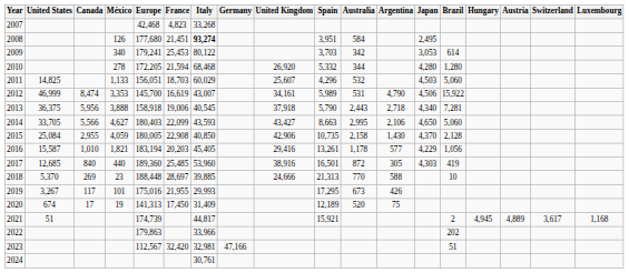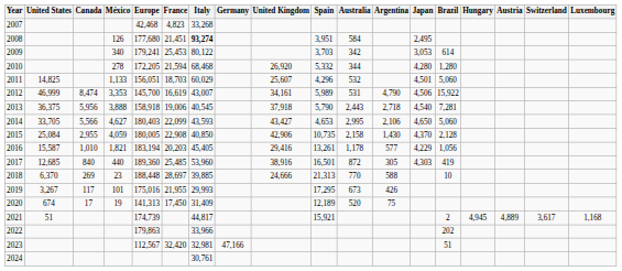 <table class="wikitable" style="text-align: center; font-size: 75%;">
 <tr>
 <th>Year</th>
 <th>United States</th>
 <th>Canada</th>
 <th>México</th>
 <th>Europe</th>
 <th>France</th>
 <th>Italy</th>
 <th>Germany</th>
 <th>United Kingdom</th>
 <th>Spain</th>
 <th>Australia</th>
 <th>Argentina</th>
 <th>Japan</th>
 <th>Brazil</th>
 <th>Hungary</th>
 <th>Austria</th>
 <th>Switzerland</th>
 <th>Luxembourg</th>
 </tr>
 <tr>
 <td>2007</td>
 <td></td>
 <td></td>
 <td></td>
 <td>42,468</td>
 <td>4,823</td>
 <td>33,268</td>
 <td></td>
 <td></td>
 <td></td>
 <td></td>
 <td></td>
 <td></td>
 <td></td>
 <td></td>
 <td></td>
 <td></td>
 <td></td>
 </tr>
 <tr>
 <td>2008</td>
 <td></td>
 <td></td>
 <td>126</td>
 <td>177,680</td>
 <td>21,451</td>
 <td><strong>93,274</strong></td>
 <td></td>
 <td></td>
 <td>3,951</td>
 <td>584</td>
 <td></td>
 <td>2,495</td>
 <td></td>
 <td></td>
 <td></td>
 <td></td>
 <td></td>
 </tr>
 <tr>
 <td>2009</td>
 <td></td>
 <td></td>
 <td>340</td>
 <td>179,241</td>
 <td>25,453</td>
 <td>80,122</td>
 <td></td>
 <td></td>
 <td>3,703</td>
 <td>342</td>
 <td></td>
 <td>3,053</td>
 <td>614</td>
 <td></td>
 <td></td>
 <td></td>
 <td></td>
 </tr>
 <tr>
 <td>2010</td>
 <td></td>
 <td></td>
 <td>278</td>
 <td>172,205</td>
 <td>21,594</td>
 <td>68,468</td>
 <td></td>
 <td>26,920</td>
 <td>5,332</td>
 <td>344</td>
 <td></td>
 <td>4,280</td>
 <td>1,280</td>
 <td></td>
 <td></td>
 <td></td>
 <td></td>
 </tr>
 <tr>
 <td>2011</td>
 <td>14,825</td>
 <td></td>
 <td>1,133</td>
 <td>156,051</td>
 <td>18,703</td>
 <td>60,029</td>
 <td></td>
 <td>25,607</td>
 <td>4,296</td>
 <td>532</td>
 <td></td>
-<td>4,503</td>
+<td>4,501</td>
 <td>5,060</td>
 <td></td>
 <td></td>
 <td></td>
 <td></td>
 </tr>
 <tr>
 <td>2012</td>
 <td>46,999</td>
 <td>8,474</td>
 <td>3,353</td>
 <td>145,700</td>
 <td>16,619</td>
 <td>43,007</td>
 <td></td>
 <td>34,161</td>
 <td>5,989</td>
 <td>531</td>
 <td>4,790</td>
 <td>4,506</td>
 <td>15,922</td>
 <td></td>
 <td></td>
 <td></td>
 <td></td>
 </tr>
 <tr>
 <td>2013</td>
 <td>36,375</td>
 <td>5,956</td>
 <td>3,888</td>
 <td>158,918</td>
 <td>19,006</td>
 <td>40,545</td>
 <td></td>
 <td>37,918</td>
 <td>5,790</td>
 <td>2,443</td>
 <td>2,718</td>
-<td>4,340</td>
+<td>4,540</td>
 <td>7,281</td>
 <td></td>
 <td></td>
 <td></td>
 <td></td>
 </tr>
 <tr>
 <td>2014</td>
 <td>33,705</td>
 <td>5,566</td>
 <td>4,627</td>
 <td>180,403</td>
 <td>22,099</td>
 <td>43,593</td>
 <td></td>
 <td>43,427</td>
-<td>8,663</td>
+<td>4,653</td>
 <td>2,995</td>
 <td>2,106</td>
 <td>4,650</td>
 <td>5,060</td>
 <td></td>
 <td></td>
 <td></td>
 <td></td>
 </tr>
 <tr>
 <td>2015</td>
 <td>25,084</td>
 <td>2,955</td>
 <td>4,059</td>
 <td>180,005</td>
 <td>22,908</td>
 <td>40,850</td>
 <td></td>
 <td>42,906</td>
 <td>10,735</td>
 <td>2,158</td>
 <td>1,430</td>
 <td>4,370</td>
 <td>2,128</td>
 <td></td>
 <td></td>
 <td></td>
 <td></td>
 </tr>
 <tr>
 <td>2016</td>
 <td>15,587</td>
 <td>1,010</td>
 <td>1,821</td>
 <td>183,194</td>
 <td>20,203</td>
 <td>45,405</td>
 <td></td>
 <td>29,416</td>
 <td>13,261</td>
 <td>1,178</td>
 <td>577</td>
 <td>4,229</td>
 <td>1,056</td>
 <td></td>
 <td></td>
 <td></td>
 <td></td>
 </tr>
 <tr>
 <td>2017</td>
 <td>12,685</td>
 <td>840</td>
 <td>440</td>
 <td>189,360</td>
 <td>25,485</td>
 <td>53,960</td>
 <td></td>
 <td>38,916</td>
 <td>16,501</td>
 <td>872</td>
 <td>305</td>
 <td>4,303</td>
 <td>419</td>
 <td></td>
 <td></td>
 <td></td>
 <td></td>
 </tr>
 <tr>
 <td>2018</td>
-<td>5,370</td>
+<td>6,370</td>
 <td>269</td>
 <td>23</td>
 <td>188,448</td>
 <td>28,697</td>
 <td>39,885</td>
 <td></td>
 <td>24,666</td>
 <td>21,313</td>
 <td>770</td>
 <td>588</td>
 <td></td>
 <td>10</td>
 <td></td>
 <td></td>
 <td></td>
 <td></td>
 </tr>
 <tr>
 <td>2019</td>
 <td>3,267</td>
 <td>117</td>
 <td>101</td>
 <td>175,016</td>
 <td>21,955</td>
 <td>29,993</td>
 <td></td>
 <td></td>
 <td>17,295</td>
 <td>673</td>
 <td>426</td>
 <td></td>
 <td></td>
 <td></td>
 <td></td>
 <td></td>
 <td></td>
 </tr>
 <tr>
 <td>2020</td>
 <td>674</td>
 <td>17</td>
 <td>19</td>
 <td>141,313</td>
 <td>17,450</td>
 <td>31,409</td>
 <td></td>
 <td></td>
 <td>12,189</td>
 <td>520</td>
 <td>75</td>
 <td></td>
 <td></td>
 <td></td>
 <td></td>
 <td></td>
 <td></td>
 </tr>
 <tr>
 <td>2021</td>
 <td>51</td>
 <td></td>
 <td></td>
 <td>174,739</td>
 <td></td>
 <td>44,817</td>
 <td></td>
 <td></td>
 <td>15,921</td>
 <td></td>
 <td></td>
 <td></td>
 <td>2</td>
 <td>4,945</td>
 <td>4,889</td>
 <td>3,617</td>
 <td>1,168</td>
 </tr>
 <tr>
 <td>2022</td>
 <td></td>
 <td></td>
 <td></td>
 <td>179,863</td>
 <td></td>
 <td>33,966</td>
 <td></td>
 <td></td>
 <td></td>
 <td></td>
 <td></td>
 <td></td>
 <td>202</td>
 <td></td>
 <td></td>
 <td></td>
 <td></td>
 </tr>
 <tr>
 <td>2023</td>
 <td></td>
 <td></td>
 <td></td>
 <td>112,567</td>
 <td>32,420</td>
 <td>32,981</td>
 <td>47,166</td>
 <td></td>
 <td></td>
 <td></td>
 <td></td>
 <td></td>
 <td>51</td>
 <td></td>
 <td></td>
 <td></td>
 </tr>
 <tr>
 <td>2024</td>
 <td></td>
 <td></td>
 <td></td>
 <td></td>
 <td></td>
 <td>30,761</td>
 <td></td>
 <td></td>
 <td></td>
 <td></td>
 <td></td>
 <td></td>
 <td></td>
 <td></td>
 <td></td>
 <td></td>
 <td></td>
 </tr>
 </table>
